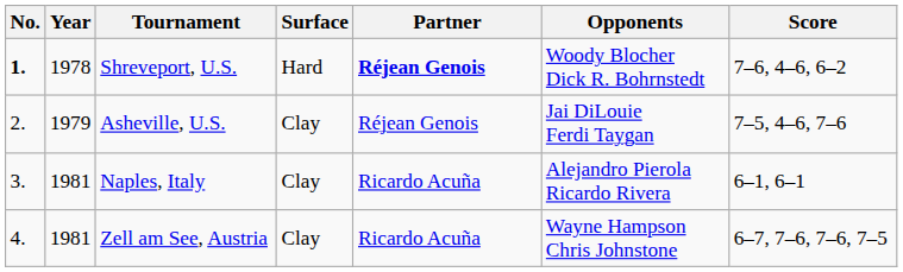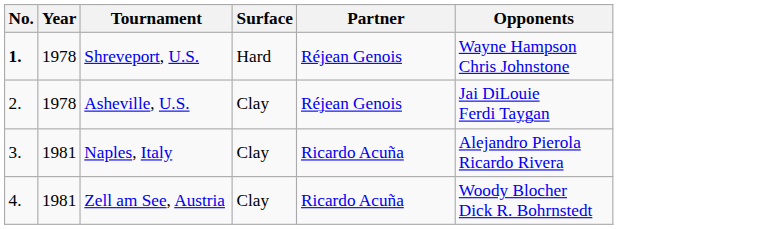 <table class="sortable wikitable" style=font-size:97%>
 <tr>
 <th style="width:20px">No.</th>
 <th style="width:30px">Year</th>
 <th style="width:130px">Tournament</th>
 <th style="width:50px">Surface</th>
 <th style="width:135px">Partner</th>
 <th style="width:135px">Opponents</th>
-<th style="width:120px" class="unsortable">Score</th>
 </tr>
 <tr>
 <td><strong>1.</strong></td>
 <td>1978</td>
 <td><a href='#'>Shreveport</a>, <a href='#'>U.S.</a></td>
 <td>Hard</td>
-<td><strong> <a href='#'>Réjean Genois</a></strong></td>
-<td> <a href='#'>Woody Blocher</a><br> <a href='#'>Dick R. Bohrnstedt</a></td>
-<td>7–6, 4–6, 6–2</td>
+<td> <a href='#'>Réjean Genois</a></td>
+<td> <a href='#'>Wayne Hampson</a><br> <a href='#'>Chris Johnstone</a></td>
 </tr>
 <tr>
 <td>2.</td>
-<td>1979</td>
+<td>1978</td>
 <td><a href='#'>Asheville</a>, <a href='#'>U.S.</a></td>
 <td>Clay</td>
 <td> <a href='#'>Réjean Genois</a></td>
 <td> <a href='#'>Jai DiLouie</a><br> <a href='#'>Ferdi Taygan</a></td>
-<td>7–5, 4–6, 7–6</td>
 </tr>
 <tr>
 <td>3.</td>
 <td>1981</td>
 <td><a href='#'>Naples</a>, <a href='#'>Italy</a></td>
 <td>Clay</td>
 <td> <a href='#'>Ricardo Acuña</a></td>
 <td> <a href='#'>Alejandro Pierola</a><br> <a href='#'>Ricardo Rivera</a></td>
-<td>6–1, 6–1</td>
 </tr>
 <tr>
 <td>4.</td>
 <td>1981</td>
 <td><a href='#'>Zell am See</a>, <a href='#'>Austria</a></td>
 <td>Clay</td>
 <td> <a href='#'>Ricardo Acuña</a></td>
-<td> <a href='#'>Wayne Hampson</a><br> <a href='#'>Chris Johnstone</a></td>
-<td>6–7, 7–6, 7–6, 7–5</td>
+<td> <a href='#'>Woody Blocher</a><br> <a href='#'>Dick R. Bohrnstedt</a></td>
 </tr>
 </table>
